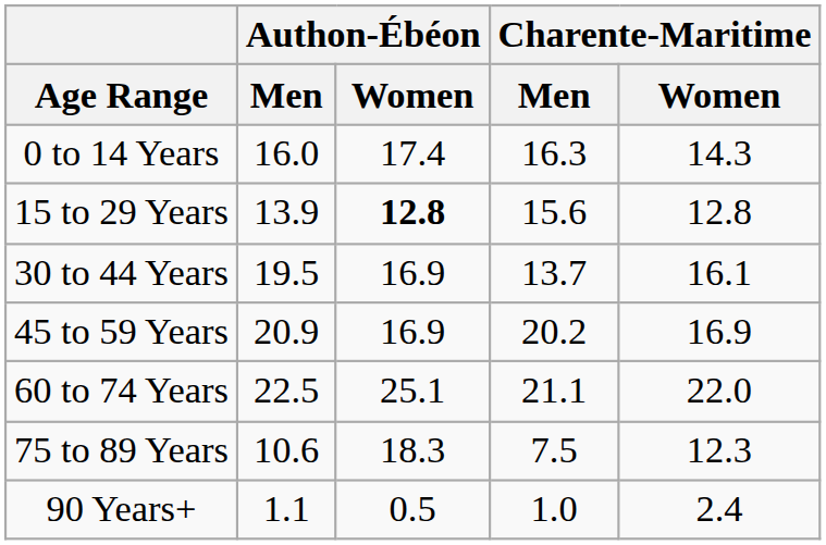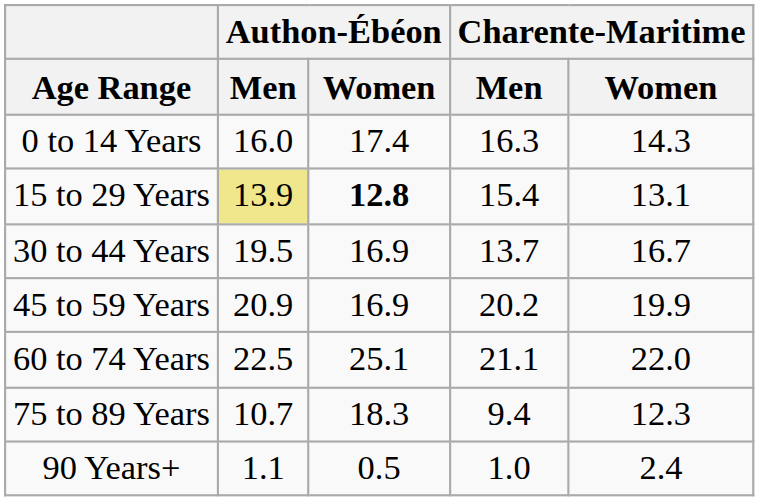 <table class="wikitable" style="text-align:center;">
 <tr>
 <th></th>
 <th colspan=2>Authon-Ébéon</th>
 <th colspan=2>Charente-Maritime</th>
 </tr>
 <tr>
 <th>Age Range</th>
 <th>Men</th>
 <th>Women</th>
 <th>Men</th>
 <th>Women</th>
 </tr>
 <tr>
 <td>0 to 14 Years</td>
 <td>16.0</td>
 <td>17.4</td>
 <td>16.3</td>
 <td>14.3</td>
 </tr>
 <tr>
 <td>15 to 29 Years</td>
-<td>13.9</td>
+<td style="background: khaki;">13.9</td>
 <td><strong>12.8</strong></td>
-<td>15.6</td>
-<td>12.8</td>
+<td>15.4</td>
+<td>13.1</td>
 </tr>
 <tr>
 <td>30 to 44 Years</td>
 <td>19.5</td>
 <td>16.9</td>
 <td>13.7</td>
-<td>16.1</td>
+<td>16.7</td>
 </tr>
 <tr>
 <td>45 to 59 Years</td>
 <td>20.9</td>
 <td>16.9</td>
 <td>20.2</td>
-<td>16.9</td>
+<td>19.9</td>
 </tr>
 <tr>
 <td>60 to 74 Years</td>
 <td>22.5</td>
 <td>25.1</td>
 <td>21.1</td>
 <td>22.0</td>
 </tr>
 <tr>
 <td>75 to 89 Years</td>
-<td>10.6</td>
+<td>10.7</td>
 <td>18.3</td>
-<td>7.5</td>
+<td>9.4</td>
 <td>12.3</td>
 </tr>
 <tr>
 <td>90 Years+</td>
 <td>1.1</td>
 <td>0.5</td>
 <td>1.0</td>
 <td>2.4</td>
 </tr>
 </table>
